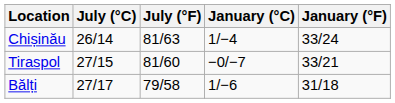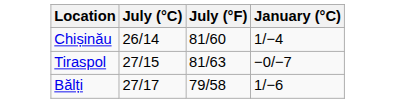 <table class="wikitable sortable" style="margin:auto;">
 <tr>
 <th>Location</th>
 <th>July (°C)</th>
 <th>July (°F)</th>
 <th>January (°C)</th>
-<th>January (°F)</th>
 </tr>
 <tr>
 <td><a href='#'>Chișinău</a></td>
 <td>26/14</td>
-<td>81/63</td>
+<td>81/60</td>
 <td>1/−4</td>
-<td>33/24</td>
 </tr>
 <tr>
 <td><a href='#'>Tiraspol</a></td>
 <td>27/15</td>
-<td>81/60</td>
+<td>81/63</td>
 <td>−0/−7</td>
-<td>33/21</td>
 </tr>
 <tr>
 <td><a href='#'>Bălți</a></td>
 <td>27/17</td>
 <td>79/58</td>
 <td>1/−6</td>
-<td>31/18</td>
 </tr>
 </table>
